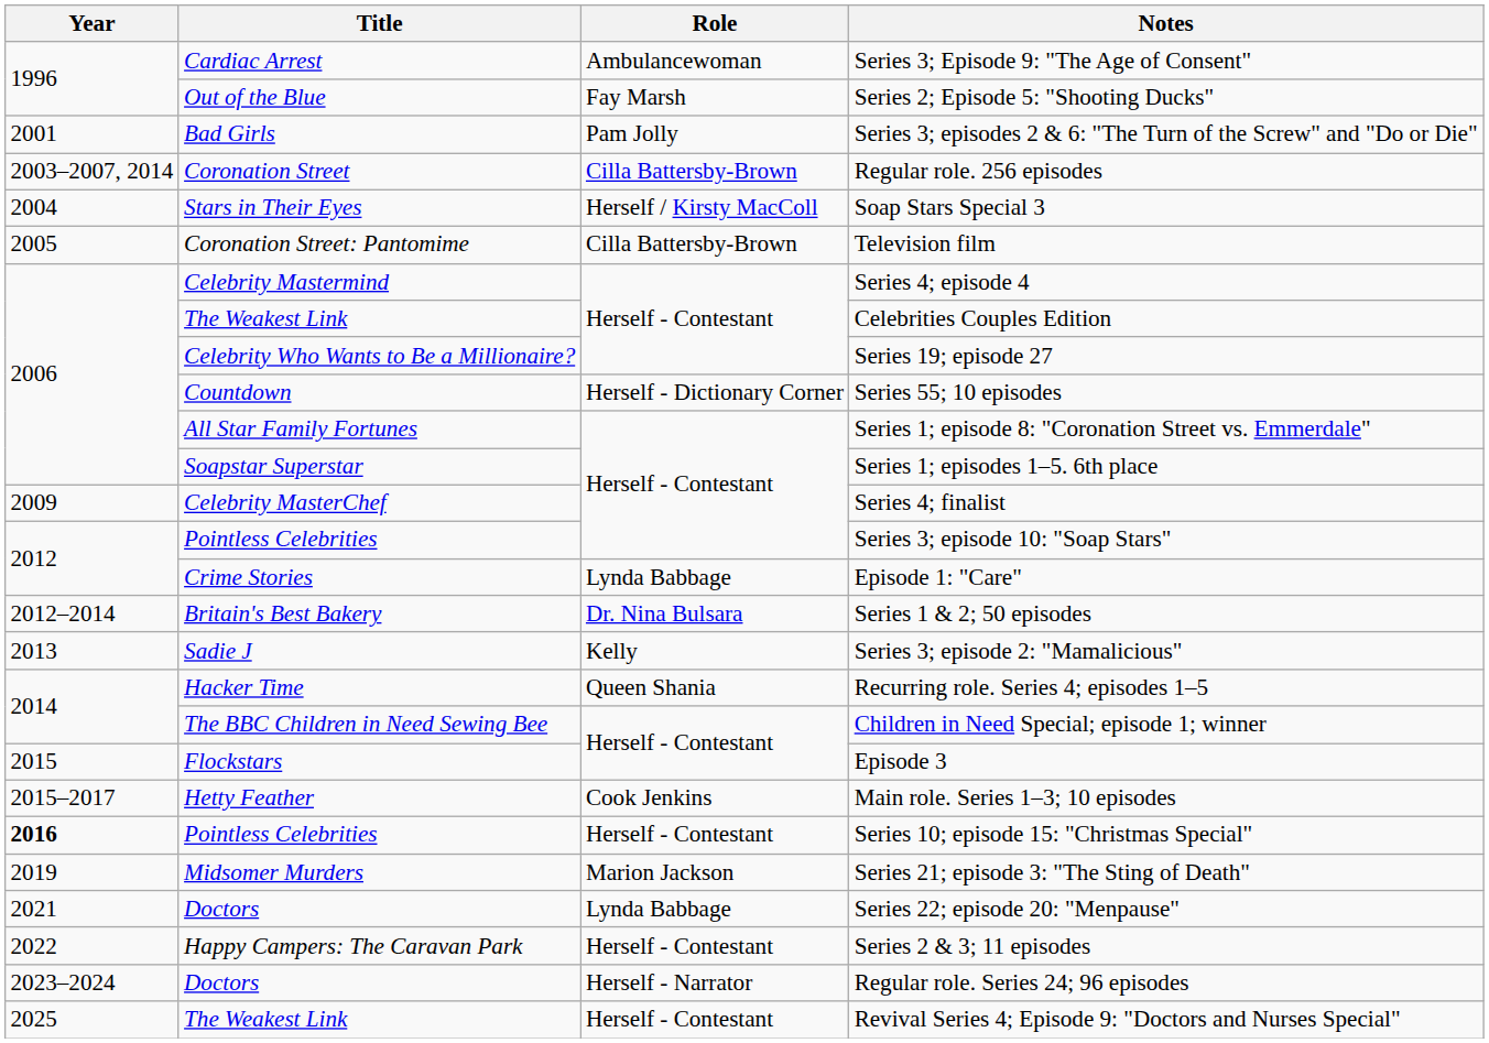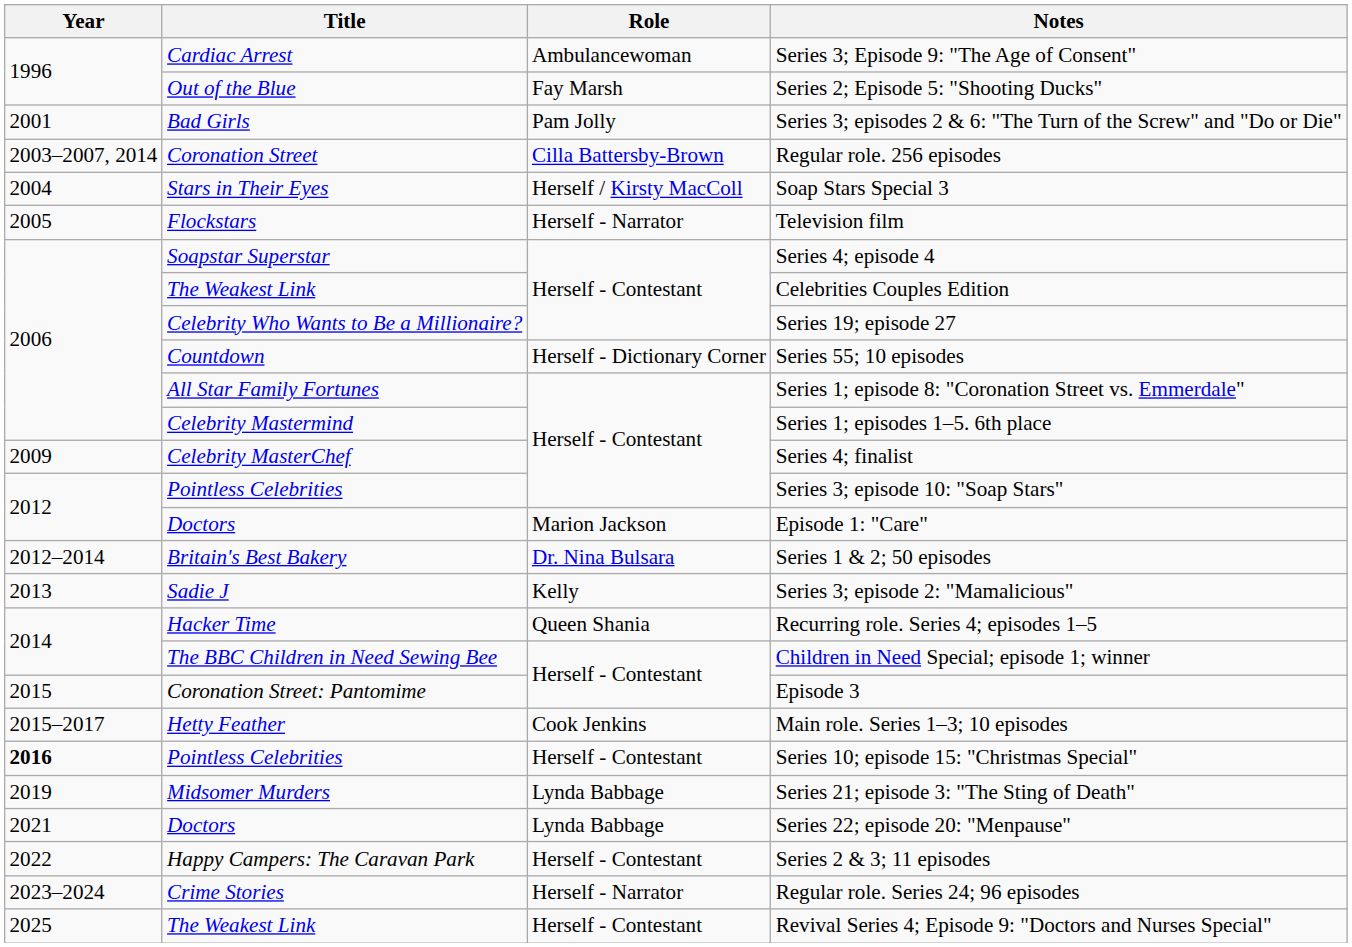 <table class="wikitable sortable">
 <tr>
 <th>Year</th>
 <th>Title</th>
 <th>Role</th>
 <th class="unsortable">Notes</th>
 </tr>
 <tr>
 <td rowspan="2">1996</td>
 <td><em><a href='#'>Cardiac Arrest</a></em></td>
 <td>Ambulancewoman</td>
 <td>Series 3; Episode 9: "The Age of Consent"</td>
 </tr>
 <tr>
 <td><em><a href='#'>Out of the Blue</a></em></td>
 <td>Fay Marsh</td>
 <td>Series 2; Episode 5: "Shooting Ducks"</td>
 </tr>
 <tr>
 <td>2001</td>
 <td><em><a href='#'>Bad Girls</a></em></td>
 <td>Pam Jolly</td>
 <td>Series 3; episodes 2 & 6: "The Turn of the Screw" and "Do or Die"</td>
 </tr>
 <tr>
 <td>2003–2007, 2014</td>
 <td><em><a href='#'>Coronation Street</a></em></td>
 <td><a href='#'>Cilla Battersby-Brown</a></td>
 <td>Regular role. 256 episodes</td>
 </tr>
 <tr>
 <td>2004</td>
 <td><em><a href='#'>Stars in Their Eyes</a></em></td>
 <td>Herself / <a href='#'>Kirsty MacColl</a></td>
 <td>Soap Stars Special 3</td>
 </tr>
 <tr>
 <td>2005</td>
-<td><em>Coronation Street: Pantomime</em></td>
-<td>Cilla Battersby-Brown</td>
+<td><em><a href='#'>Flockstars</a></em></td>
+<td>Herself - Narrator</td>
 <td>Television film</td>
 </tr>
 <tr>
 <td rowspan="6">2006</td>
-<td><em><a href='#'>Celebrity Mastermind</a></em></td>
+<td><em><a href='#'>Soapstar Superstar</a></em></td>
 <td rowspan="3">Herself - Contestant</td>
 <td>Series 4; episode 4</td>
 </tr>
 <tr>
 <td><em><a href='#'>The Weakest Link</a></em></td>
 <td>Celebrities Couples Edition</td>
 </tr>
 <tr>
 <td><em><a href='#'>Celebrity Who Wants to Be a Millionaire?</a></em></td>
 <td>Series 19; episode 27</td>
 </tr>
 <tr>
 <td><em><a href='#'>Countdown</a></em></td>
 <td>Herself - Dictionary Corner</td>
 <td>Series 55; 10 episodes</td>
 </tr>
 <tr>
 <td><em><a href='#'>All Star Family Fortunes</a></em></td>
 <td rowspan="4">Herself - Contestant</td>
 <td>Series 1; episode 8: "Coronation Street vs. <a href='#'>Emmerdale</a>"</td>
 </tr>
 <tr>
-<td><em><a href='#'>Soapstar Superstar</a></em></td>
+<td><em><a href='#'>Celebrity Mastermind</a></em></td>
 <td>Series 1; episodes 1–5. 6th place</td>
 </tr>
 <tr>
 <td>2009</td>
 <td><em><a href='#'>Celebrity MasterChef</a></em></td>
 <td>Series 4; finalist</td>
 </tr>
 <tr>
 <td rowspan="2">2012</td>
 <td><em><a href='#'>Pointless Celebrities</a></em></td>
 <td>Series 3; episode 10: "Soap Stars"</td>
 </tr>
 <tr>
-<td><em><a href='#'>Crime Stories</a></em></td>
-<td>Lynda Babbage</td>
+<td><em><a href='#'>Doctors</a></em></td>
+<td>Marion Jackson</td>
 <td>Episode 1: "Care"</td>
 </tr>
 <tr>
 <td>2012–2014</td>
 <td><em><a href='#'>Britain's Best Bakery</a></em></td>
 <td><a href='#'>Dr. Nina Bulsara</a></td>
 <td>Series 1 & 2; 50 episodes</td>
 </tr>
 <tr>
 <td>2013</td>
 <td><em><a href='#'>Sadie J</a></em></td>
 <td>Kelly</td>
 <td>Series 3; episode 2: "Mamalicious"</td>
 </tr>
 <tr>
 <td rowspan="2">2014</td>
 <td><em><a href='#'>Hacker Time</a></em></td>
 <td>Queen Shania</td>
 <td>Recurring role. Series 4; episodes 1–5</td>
 </tr>
 <tr>
 <td><em><a href='#'>The BBC Children in Need Sewing Bee</a></em></td>
 <td rowspan="2">Herself - Contestant</td>
 <td><a href='#'>Children in Need</a> Special; episode 1; winner</td>
 </tr>
 <tr>
 <td>2015</td>
-<td><em><a href='#'>Flockstars</a></em></td>
+<td><em>Coronation Street: Pantomime</em></td>
 <td>Episode 3</td>
 </tr>
 <tr>
 <td>2015–2017</td>
 <td><em><a href='#'>Hetty Feather</a></em></td>
 <td>Cook Jenkins</td>
 <td>Main role. Series 1–3; 10 episodes</td>
 </tr>
 <tr>
 <td><strong>2016</strong></td>
 <td><em><a href='#'>Pointless Celebrities</a></em></td>
 <td>Herself - Contestant</td>
 <td>Series 10; episode 15: "Christmas Special"</td>
 </tr>
 <tr>
 <td>2019</td>
 <td><em><a href='#'>Midsomer Murders</a></em></td>
-<td>Marion Jackson</td>
+<td>Lynda Babbage</td>
 <td>Series 21; episode 3: "The Sting of Death"</td>
 </tr>
 <tr>
 <td>2021</td>
 <td><em><a href='#'>Doctors</a></em></td>
 <td>Lynda Babbage</td>
 <td>Series 22; episode 20: "Menpause"</td>
 </tr>
 <tr>
 <td>2022</td>
 <td><em>Happy Campers: The Caravan Park</em></td>
 <td>Herself - Contestant</td>
 <td>Series 2 & 3; 11 episodes</td>
 </tr>
 <tr>
 <td>2023–2024</td>
-<td><em><a href='#'>Doctors</a></em></td>
+<td><em><a href='#'>Crime Stories</a></em></td>
 <td>Herself - Narrator</td>
 <td>Regular role. Series 24; 96 episodes</td>
 </tr>
 <tr>
 <td>2025</td>
 <td><em><a href='#'>The Weakest Link</a></em></td>
 <td>Herself - Contestant</td>
 <td>Revival Series 4; Episode 9: "Doctors and Nurses Special"</td>
 </tr>
 </table>
